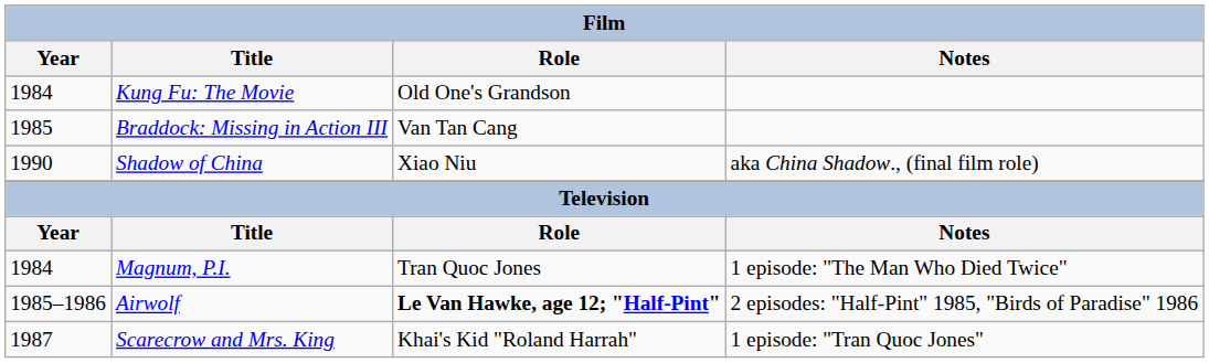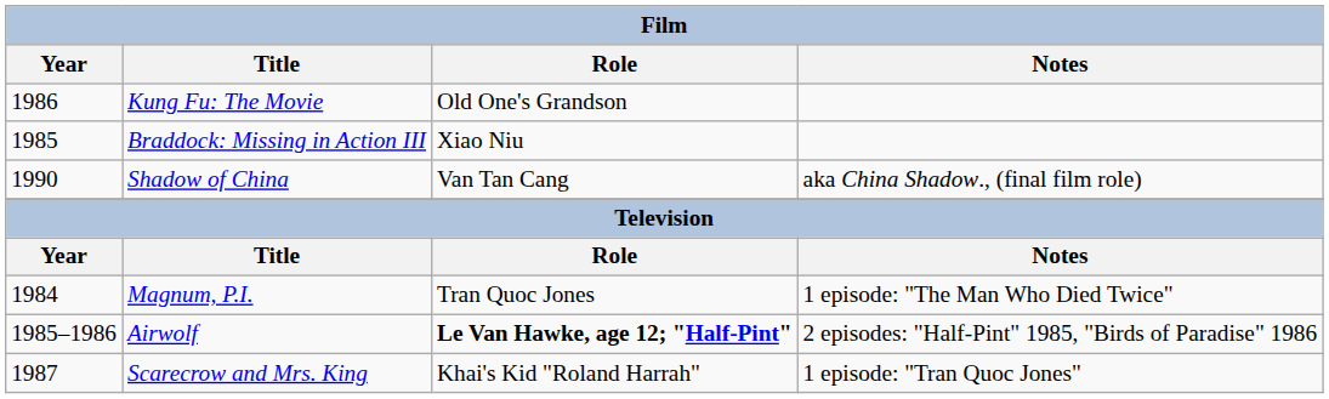 <table class="wikitable" style="font-size: 90%;">
 <tr>
 <th colspan="4" style="background: LightSteelBlue;">Film</th>
 </tr>
 <tr>
 <th>Year</th>
 <th>Title</th>
 <th>Role</th>
 <th>Notes</th>
 </tr>
 <tr>
-<td>1984</td>
+<td>1986</td>
 <td><em><a href='#'>Kung Fu: The Movie</a></em></td>
 <td>Old One's Grandson</td>
 <td></td>
 </tr>
 <tr>
 <td>1985</td>
 <td><em><a href='#'>Braddock: Missing in Action III</a></em></td>
-<td>Van Tan Cang</td>
+<td>Xiao Niu</td>
 <td></td>
 </tr>
 <tr>
 <td>1990</td>
 <td><em><a href='#'>Shadow of China</a></em></td>
-<td>Xiao Niu</td>
+<td>Van Tan Cang</td>
 <td>aka <em>China Shadow</em>., (final film role)</td>
 </tr>
 <tr>
 </tr>
 <tr>
 </tr>
 <tr>
 <th colspan="4" style="background: LightSteelBlue;">Television</th>
 </tr>
 <tr>
 <th>Year</th>
 <th>Title</th>
 <th>Role</th>
 <th>Notes</th>
 </tr>
 <tr>
 <td>1984</td>
 <td><em><a href='#'>Magnum, P.I.</a></em></td>
 <td>Tran Quoc Jones</td>
 <td>1 episode: "The Man Who Died Twice"</td>
 </tr>
 <tr>
 <td>1985–1986</td>
 <td><em><a href='#'>Airwolf</a></em></td>
 <td><strong>Le Van Hawke, age 12; "<a href='#'>Half-Pint</a>"</strong></td>
 <td>2 episodes: "Half-Pint" 1985, "Birds of Paradise" 1986</td>
 </tr>
 <tr>
 <td>1987</td>
 <td><em><a href='#'>Scarecrow and Mrs. King</a></em></td>
 <td>Khai's Kid "Roland Harrah"</td>
 <td>1 episode: "Tran Quoc Jones"</td>
 </tr>
 </table>
